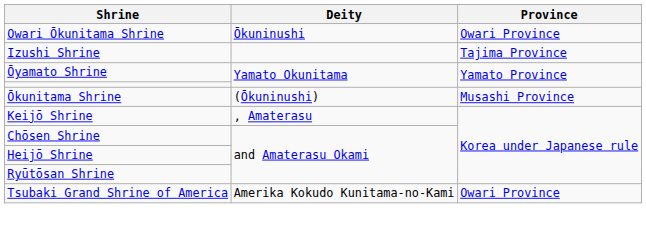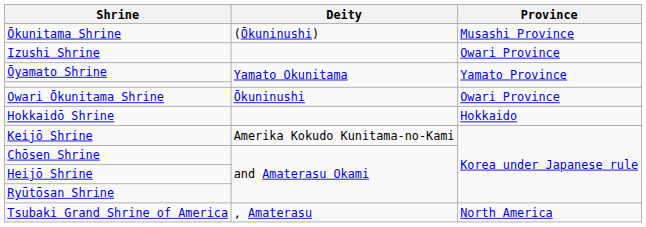 <table class="wikitable">
 <tr>
 <th>Shrine</th>
 <th>Deity</th>
 <th>Province</th>
 </tr>
 <tr>
-<td><a href='#'>Owari Ōkunitama Shrine</a></td>
-<td><a href='#'>Ōkuninushi</a></td>
-<td><a href='#'>Owari Province</a></td>
+<td><a href='#'>Ōkunitama Shrine</a></td>
+<td> (<a href='#'>Ōkuninushi</a>)</td>
+<td><a href='#'>Musashi Province</a></td>
 </tr>
 <tr>
 <td><a href='#'>Izushi Shrine</a></td>
 <td></td>
-<td><a href='#'>Tajima Province</a></td>
+<td><a href='#'>Owari Province</a></td>
 </tr>
 <tr>
 <td><a href='#'>Ōyamato Shrine</a></td>
 <td rowspan="2"><a href='#'>Yamato Okunitama</a></td>
 <td rowspan="2"><a href='#'>Yamato Province</a></td>
 </tr>
 <tr>
 <td></td>
 </tr>
 <tr>
-<td><a href='#'>Ōkunitama Shrine</a></td>
-<td> (<a href='#'>Ōkuninushi</a>)</td>
-<td><a href='#'>Musashi Province</a></td>
+<td><a href='#'>Owari Ōkunitama Shrine</a></td>
+<td><a href='#'>Ōkuninushi</a></td>
+<td><a href='#'>Owari Province</a></td>
+</tr>
+<tr>
+<td><a href='#'>Hokkaidō Shrine</a></td>
+<td></td>
+<td><a href='#'>Hokkaido</a></td>
 </tr>
 <tr>
 <td><a href='#'>Keijō Shrine</a></td>
-<td>, <a href='#'>Amaterasu</a></td>
+<td>Amerika Kokudo Kunitama-no-Kami</td>
 <td rowspan="4"><a href='#'>Korea under Japanese rule</a></td>
 </tr>
 <tr>
 <td><a href='#'>Chōsen Shrine</a></td>
 <td rowspan="3"> and <a href='#'>Amaterasu Okami</a><a href='#'></a></td>
 </tr>
 <tr>
 <td><a href='#'>Heijō Shrine</a></td>
 </tr>
 <tr>
 <td><a href='#'>Ryūtōsan Shrine</a></td>
 </tr>
 <tr>
 <td><a href='#'>Tsubaki Grand Shrine of America</a></td>
-<td>Amerika Kokudo Kunitama-no-Kami</td>
-<td><a href='#'>Owari Province</a></td>
+<td>, <a href='#'>Amaterasu</a></td>
+<td><a href='#'>North America</a></td>
 </tr>
 </table>
